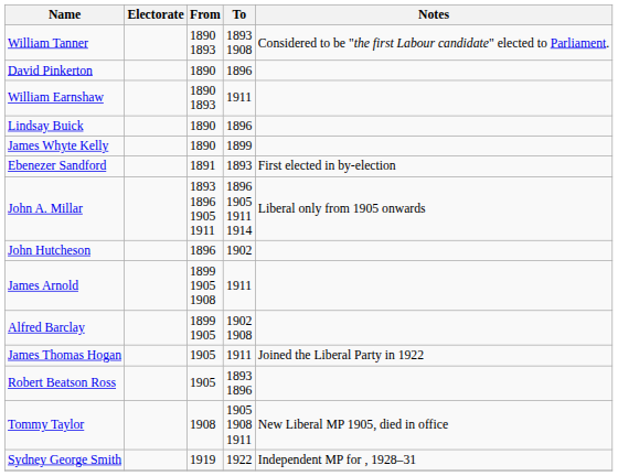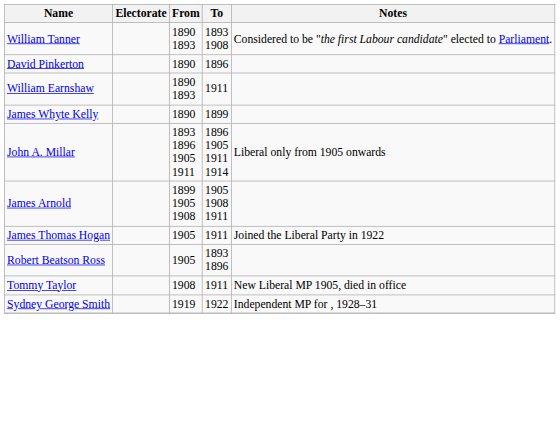 <table class="wikitable sortable">
 <tr>
 <th>Name</th>
 <th>Electorate</th>
 <th>From</th>
 <th>To</th>
 <th>Notes</th>
 </tr>
 <tr>
 <td><a href='#'>William Tanner</a></td>
 <td><br></td>
 <td>1890<br>1893</td>
 <td>1893<br>1908</td>
 <td>Considered to be "<em>the first Labour candidate</em>" elected to <a href='#'>Parliament</a>.</td>
 </tr>
 <tr>
 <td><a href='#'>David Pinkerton</a></td>
 <td></td>
 <td>1890</td>
 <td>1896</td>
 <td></td>
 </tr>
 <tr>
 <td><a href='#'>William Earnshaw</a></td>
 <td><br></td>
 <td>1890<br>1893</td>
 <td>1911</td>
 <td></td>
 </tr>
 <tr>
-<td><a href='#'>Lindsay Buick</a></td>
-<td></td>
-<td>1890</td>
-<td>1896</td>
-<td></td>
-</tr>
-<tr>
 <td><a href='#'>James Whyte Kelly</a></td>
 <td></td>
 <td>1890</td>
 <td>1899</td>
 <td></td>
-</tr>
-<tr>
-<td><a href='#'>Ebenezer Sandford</a></td>
-<td></td>
-<td>1891</td>
-<td>1893</td>
-<td>First elected in by-election</td>
 </tr>
 <tr>
 <td><a href='#'>John A. Millar</a></td>
 <td><br><br><br></td>
 <td>1893<br>1896<br>1905<br>1911</td>
 <td>1896<br>1905<br>1911<br>1914</td>
 <td>Liberal only from 1905 onwards</td>
 </tr>
 <tr>
-<td><a href='#'>John Hutcheson</a></td>
-<td></td>
-<td>1896</td>
-<td>1902</td>
-<td></td>
-</tr>
-<tr>
 <td><a href='#'>James Arnold</a></td>
 <td><br><br></td>
 <td>1899<br>1905<br>1908</td>
-<td>1911</td>
-<td></td>
-</tr>
-<tr>
-<td><a href='#'>Alfred Barclay</a></td>
-<td><br></td>
-<td>1899<br>1905</td>
-<td>1902<br>1908</td>
+<td>1905<br>1908<br>1911</td>
 <td></td>
 </tr>
 <tr>
 <td><a href='#'>James Thomas Hogan</a></td>
 <td></td>
 <td>1905</td>
 <td>1911</td>
 <td>Joined the Liberal Party in 1922</td>
 </tr>
 <tr>
 <td><a href='#'>Robert Beatson Ross</a></td>
 <td></td>
 <td>1905</td>
 <td>1893<br>1896</td>
 <td></td>
 </tr>
 <tr>
 <td><a href='#'>Tommy Taylor</a></td>
 <td></td>
 <td>1908</td>
-<td>1905<br>1908<br>1911</td>
+<td>1911</td>
 <td>New Liberal MP 1905, died in office</td>
 </tr>
 <tr>
 <td><a href='#'>Sydney George Smith</a></td>
 <td></td>
 <td>1919</td>
 <td>1922</td>
 <td>Independent MP for , 1928–31</td>
 </tr>
 <tr>
 </tr>
 </table>
